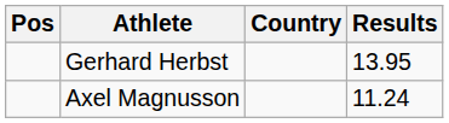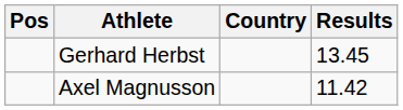 <table class="wikitable">
 <tr>
 <th>Pos</th>
 <th>Athlete</th>
 <th>Country</th>
 <th>Results</th>
 </tr>
 <tr>
 <td align="center"></td>
 <td>Gerhard Herbst</td>
 <td></td>
-<td>13.95</td>
+<td>13.45</td>
 </tr>
 <tr>
 <td align="center"></td>
 <td>Axel Magnusson</td>
 <td></td>
-<td>11.24</td>
+<td>11.42</td>
 </tr>
 </table>
